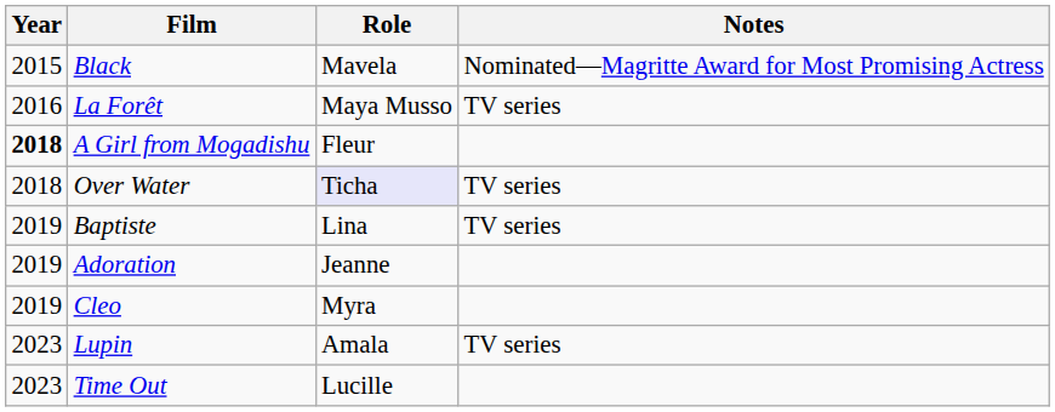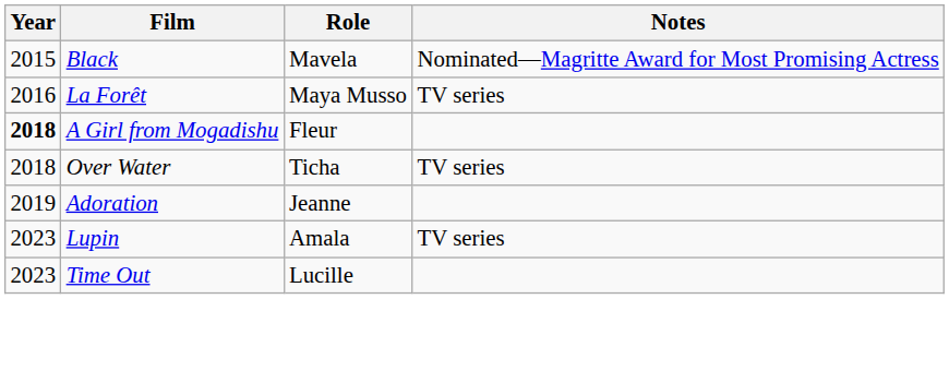 <table class="wikitable">
 <tr>
 <th>Year</th>
 <th>Film</th>
 <th>Role</th>
 <th>Notes</th>
 </tr>
 <tr>
 <td>2015</td>
 <td><em><a href='#'>Black</a></em></td>
 <td>Mavela</td>
 <td>Nominated—<a href='#'>Magritte Award for Most Promising Actress</a></td>
 </tr>
 <tr>
 <td>2016</td>
 <td><em><a href='#'>La Forêt</a></em></td>
 <td>Maya Musso</td>
 <td>TV series</td>
 </tr>
 <tr>
 <td><strong>2018</strong></td>
 <td><em><a href='#'>A Girl from Mogadishu</a></em></td>
 <td>Fleur</td>
 <td></td>
 </tr>
 <tr>
 <td>2018</td>
 <td><em>Over Water</em></td>
-<td style="background: lavender;">Ticha</td>
-<td>TV series</td>
-</tr>
-<tr>
-<td>2019</td>
-<td><em>Baptiste</em></td>
-<td>Lina</td>
+<td>Ticha</td>
 <td>TV series</td>
 </tr>
 <tr>
 <td>2019</td>
 <td><em><a href='#'>Adoration</a></em></td>
 <td>Jeanne</td>
-<td></td>
-</tr>
-<tr>
-<td>2019</td>
-<td><em><a href='#'>Cleo</a></em></td>
-<td>Myra</td>
 <td></td>
 </tr>
 <tr>
 <td>2023</td>
 <td><em><a href='#'>Lupin</a></em></td>
 <td>Amala</td>
 <td>TV series</td>
 </tr>
 <tr>
 <td>2023</td>
 <td><em><a href='#'>Time Out</a></em></td>
 <td>Lucille</td>
 <td></td>
 </tr>
 </table>
